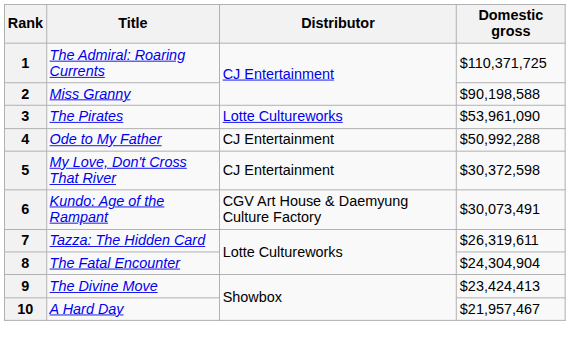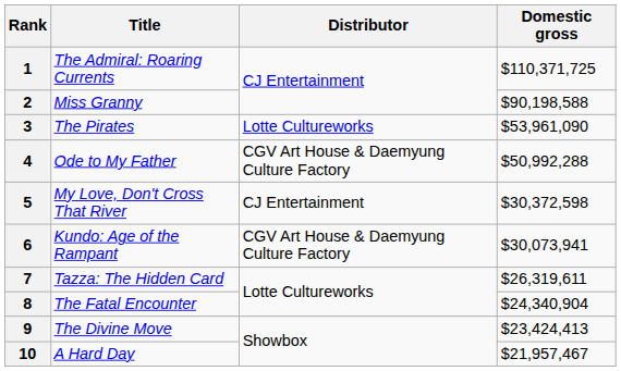 <table class="wikitable" style="margin:auto; margin:auto;">
 <tr>
 <th>Rank</th>
 <th>Title</th>
 <th>Distributor</th>
 <th>Domestic gross </th>
 </tr>
 <tr>
 <th style="text-align:center;">1</th>
 <td><em><a href='#'>The Admiral: Roaring Currents</a></em></td>
 <td rowspan=2><a href='#'>CJ Entertainment</a></td>
 <td>$110,371,725</td>
 </tr>
 <tr>
 <th style="text-align:center;">2</th>
 <td><em><a href='#'>Miss Granny</a></em></td>
 <td>$90,198,588</td>
 </tr>
 <tr>
 <th style="text-align:center;">3</th>
 <td><em><a href='#'>The Pirates</a></em></td>
 <td><a href='#'>Lotte Cultureworks</a></td>
 <td>$53,961,090</td>
 </tr>
 <tr>
 <th style="text-align:center;">4</th>
 <td><em><a href='#'>Ode to My Father</a></em></td>
-<td>CJ Entertainment</td>
+<td>CGV Art House & Daemyung Culture Factory</td>
 <td>$50,992,288</td>
 </tr>
 <tr>
 <th style="text-align:center;">5</th>
 <td><em><a href='#'>My Love, Don't Cross That River</a></em></td>
 <td>CJ Entertainment</td>
 <td>$30,372,598</td>
 </tr>
 <tr>
 <th style="text-align:center;">6</th>
 <td><em><a href='#'>Kundo: Age of the Rampant</a></em></td>
 <td>CGV Art House & Daemyung Culture Factory</td>
-<td>$30,073,491</td>
+<td>$30,073,941</td>
 </tr>
 <tr>
 <th style="text-align:center;">7</th>
 <td><em><a href='#'>Tazza: The Hidden Card</a></em></td>
 <td rowspan=2>Lotte Cultureworks</td>
 <td>$26,319,611</td>
 </tr>
 <tr>
 <th style="text-align:center;">8</th>
 <td><em><a href='#'>The Fatal Encounter</a></em></td>
-<td>$24,304,904</td>
+<td>$24,340,904</td>
 </tr>
 <tr>
 <th style="text-align:center;">9</th>
 <td><em><a href='#'>The Divine Move</a></em></td>
 <td rowspan=2>Showbox</td>
 <td>$23,424,413</td>
 </tr>
 <tr>
 <th style="text-align:center;">10</th>
 <td><em><a href='#'>A Hard Day</a></em></td>
 <td>$21,957,467</td>
 </tr>
 </table>
